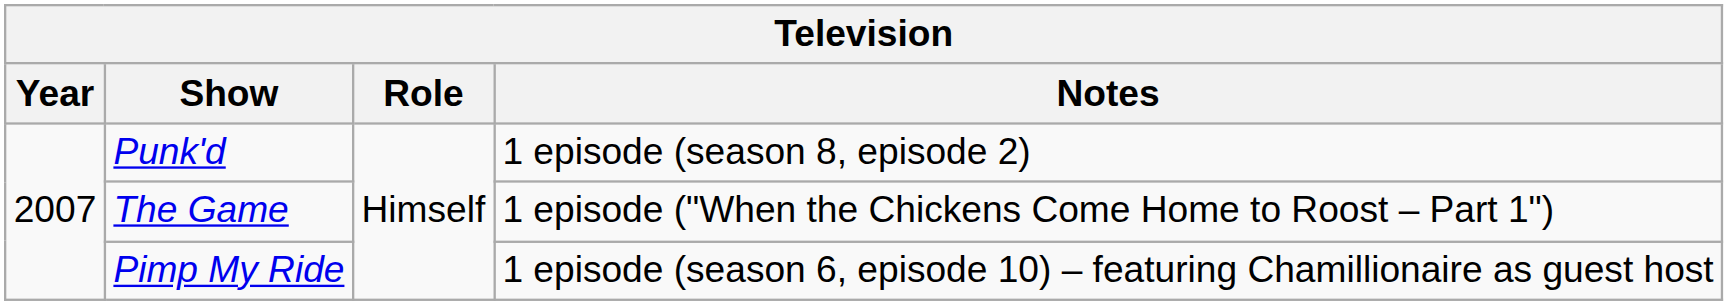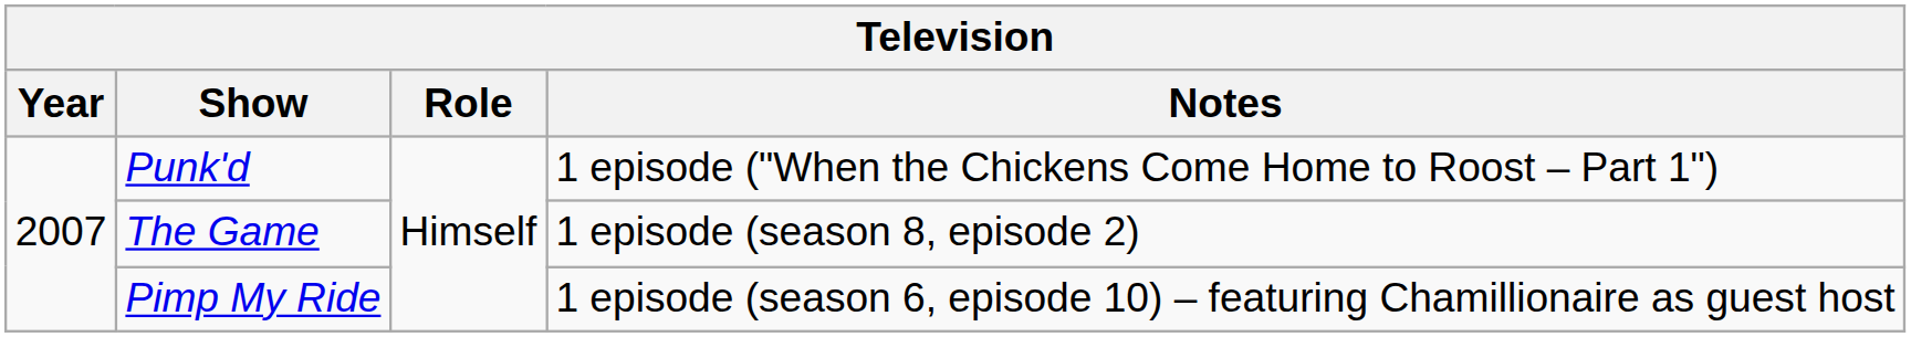 <table class="wikitable">
 <tr>
 <th colspan="4">Television</th>
 </tr>
 <tr>
 <th style="text-align:center;">Year</th>
 <th>Show</th>
 <th>Role</th>
 <th>Notes</th>
 </tr>
 <tr>
 <td rowspan="3">2007</td>
 <td><em><a href='#'>Punk'd</a></em></td>
 <td rowspan="3">Himself</td>
-<td>1 episode (season 8, episode 2)</td>
+<td>1 episode ("When the Chickens Come Home to Roost – Part 1")</td>
 </tr>
 <tr>
 <td><em><a href='#'>The Game</a></em></td>
-<td>1 episode ("When the Chickens Come Home to Roost – Part 1")</td>
+<td>1 episode (season 8, episode 2)</td>
 </tr>
 <tr>
 <td><em><a href='#'>Pimp My Ride</a></em></td>
 <td>1 episode (season 6, episode 10) – featuring Chamillionaire as guest host</td>
 </tr>
 </table>
